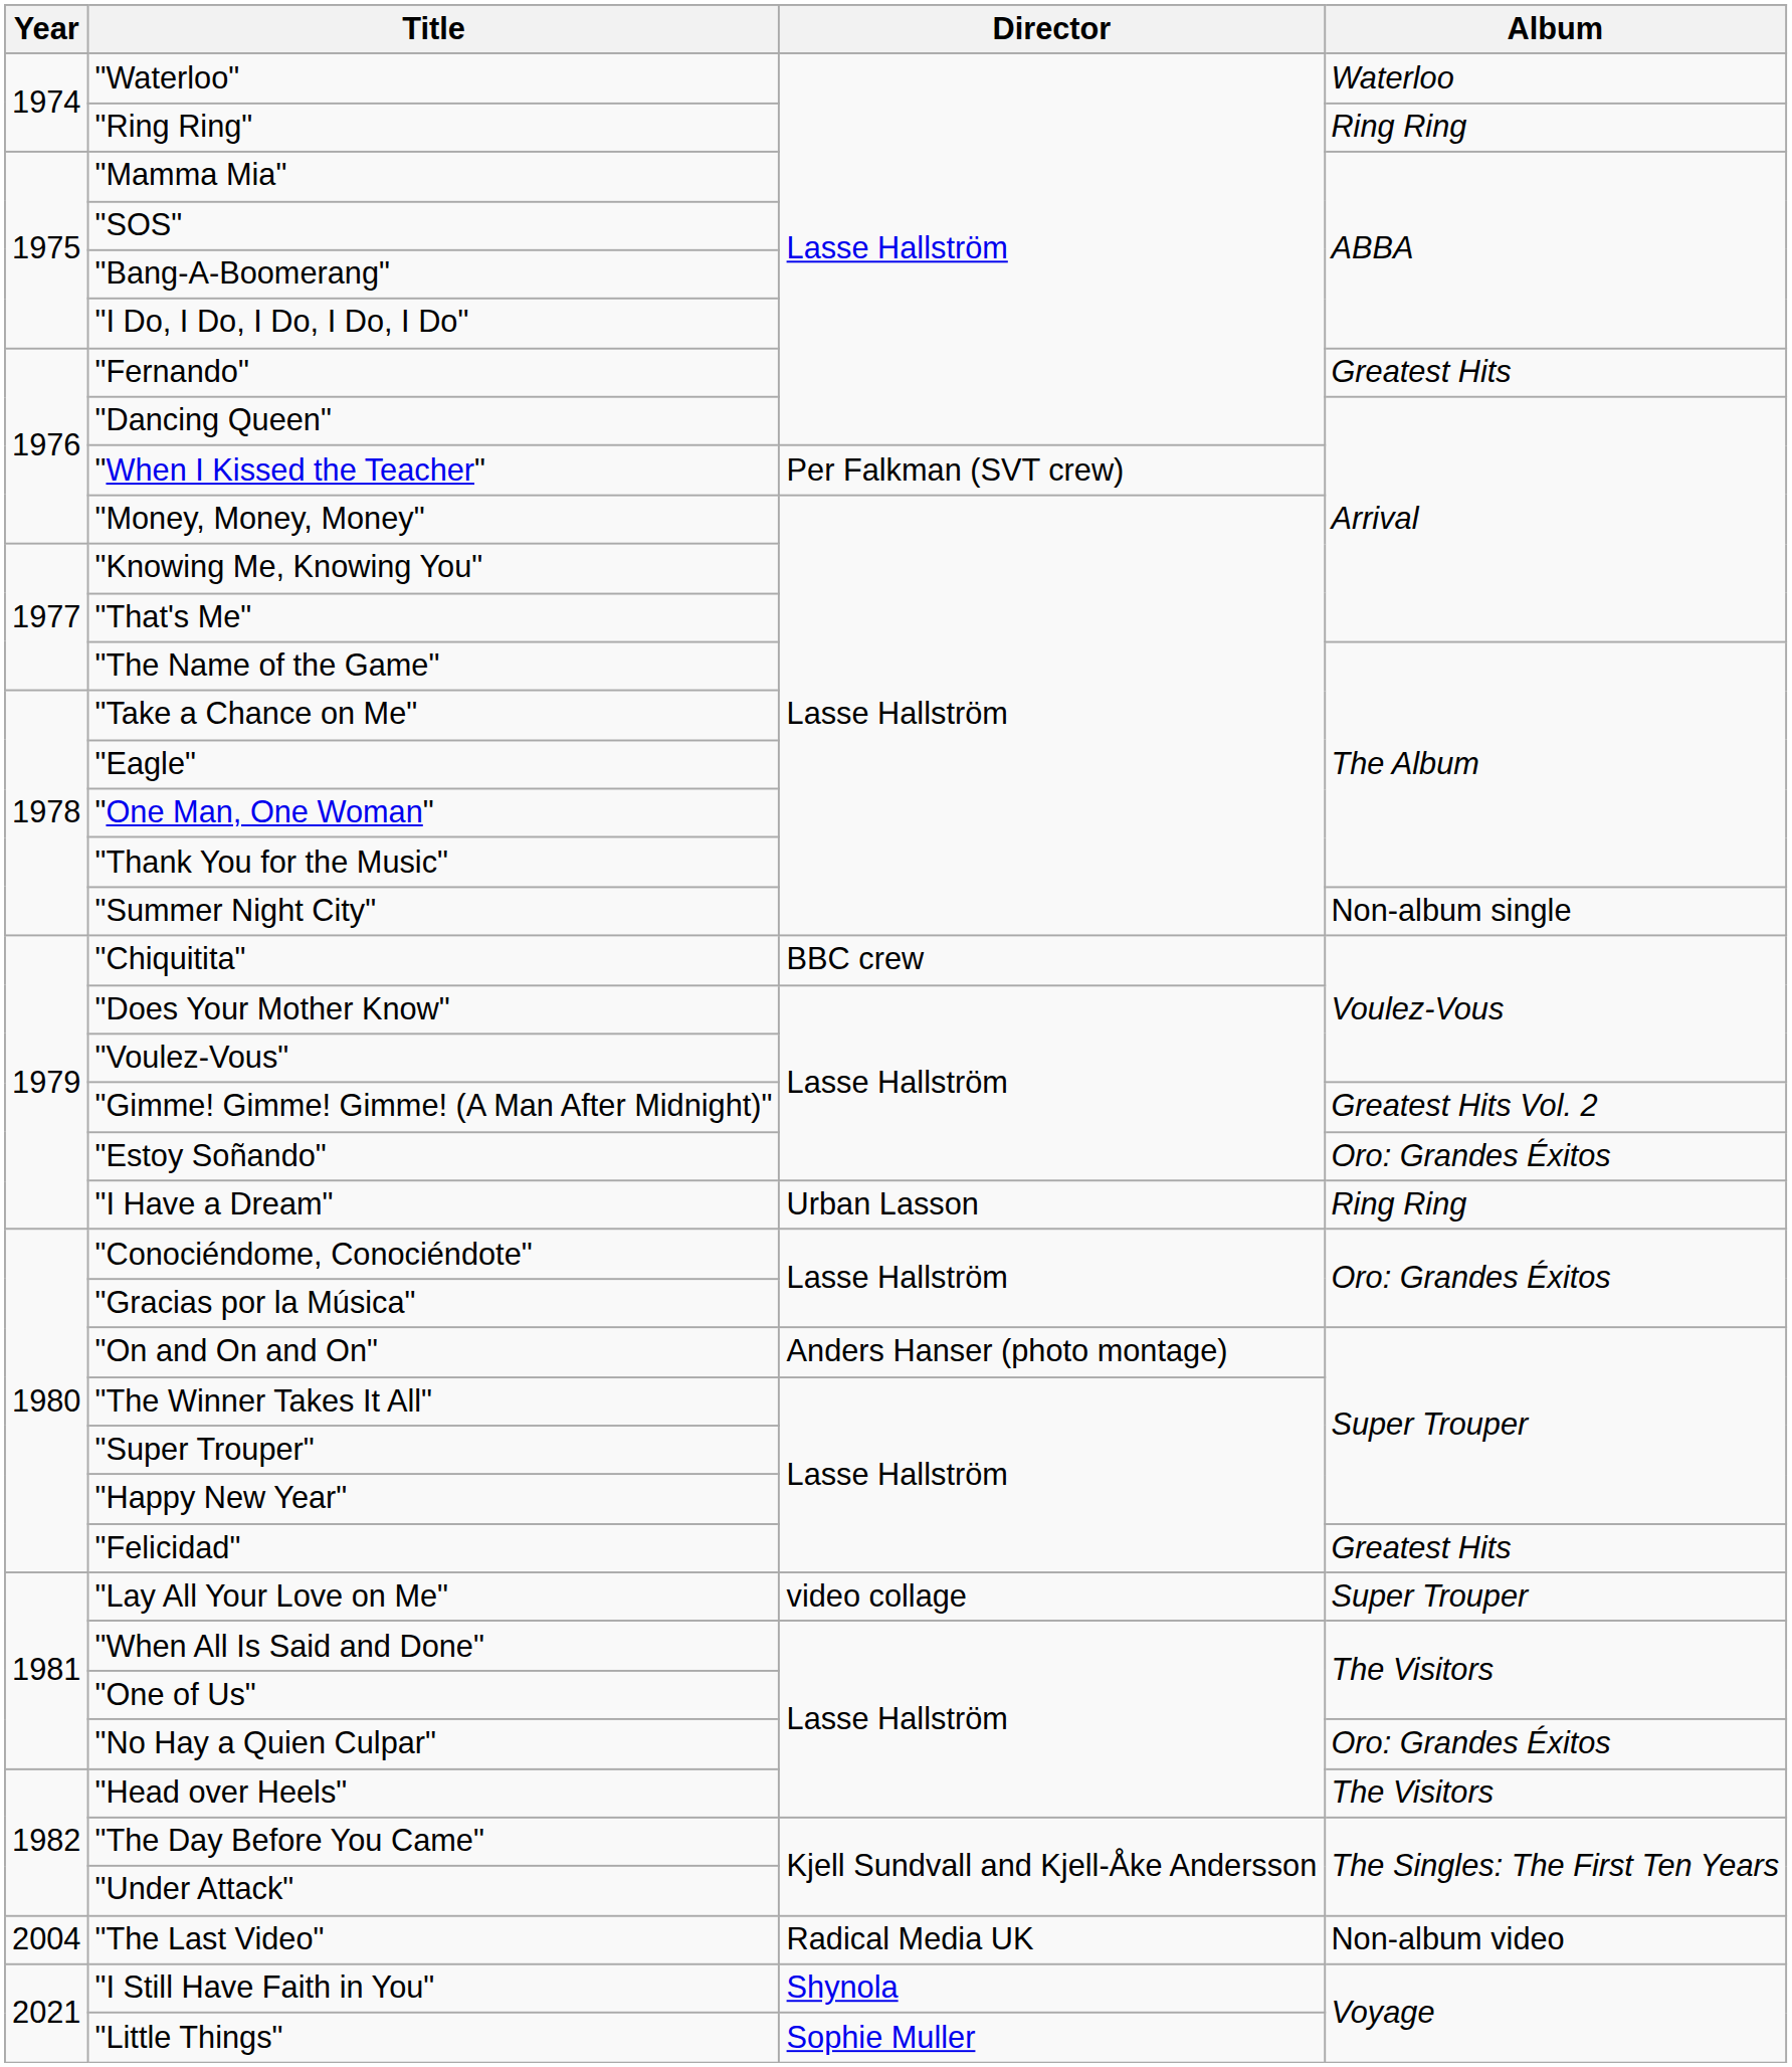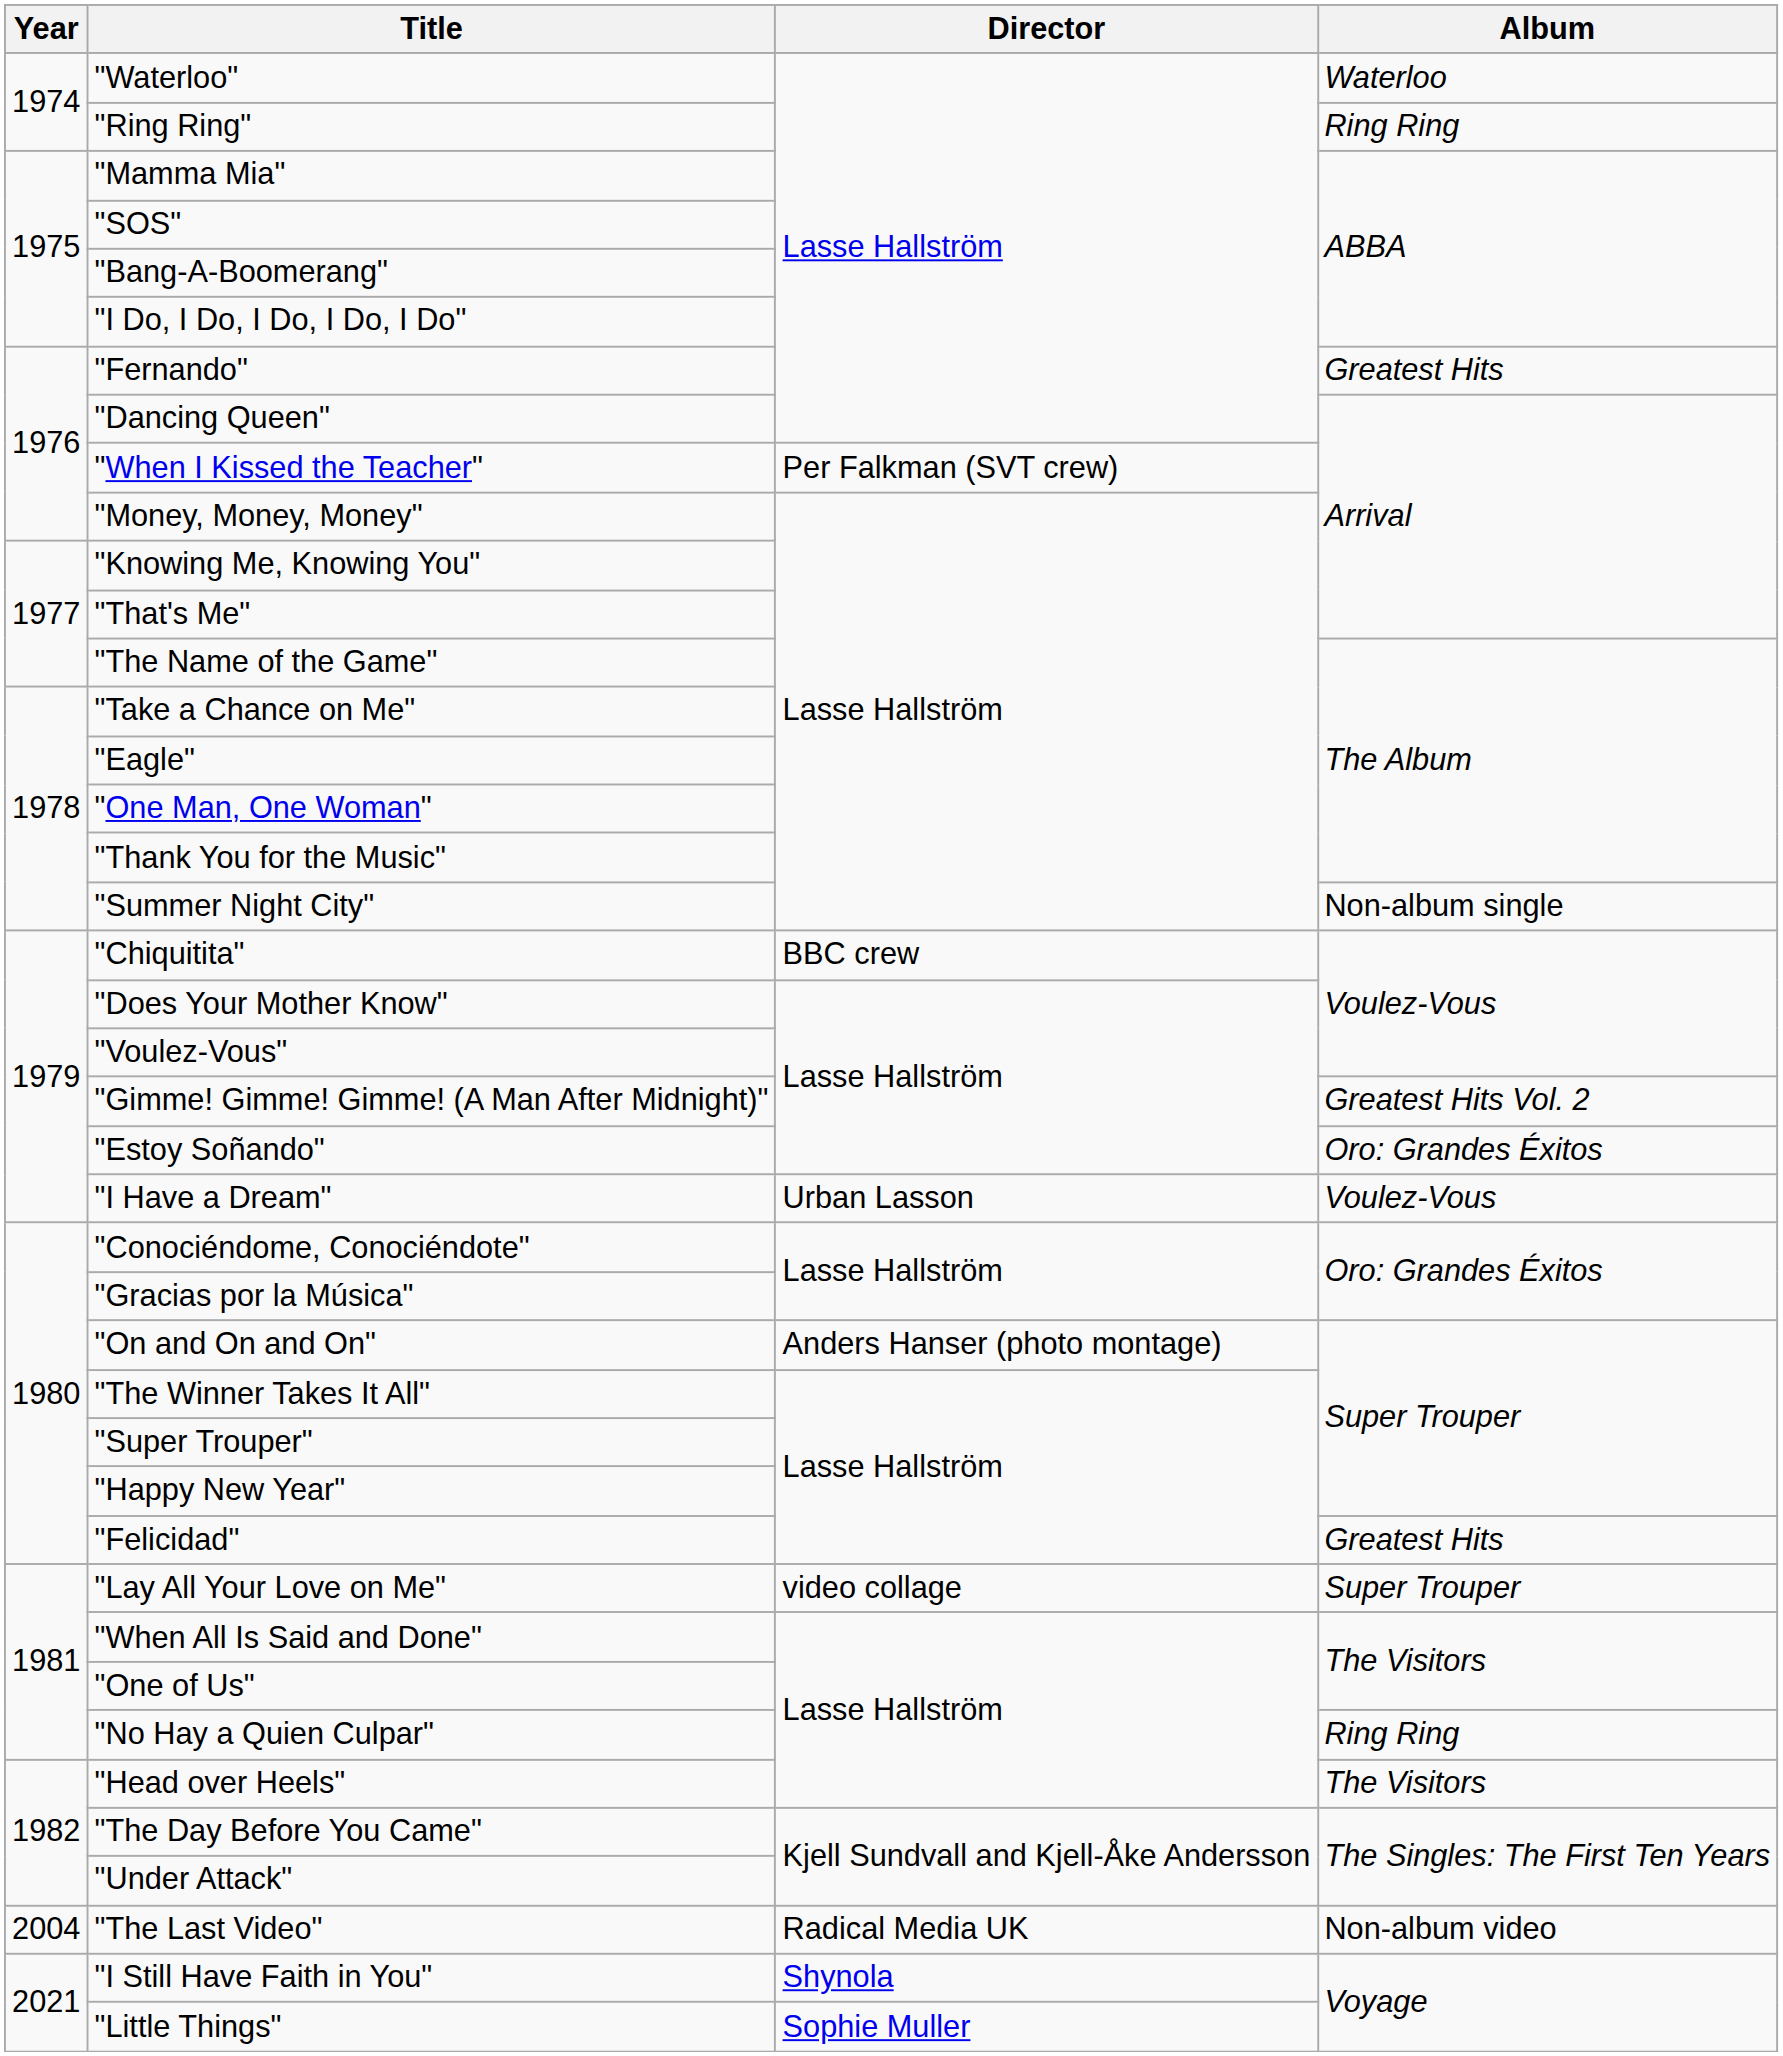 <table class="wikitable">
 <tr>
 <th>Year</th>
 <th>Title</th>
 <th>Director</th>
 <th>Album</th>
 </tr>
 <tr>
 <td rowspan="2">1974</td>
 <td>"Waterloo"</td>
 <td rowspan="8"><a href='#'>Lasse Hallström</a></td>
 <td><em>Waterloo</em></td>
 </tr>
 <tr>
 <td>"Ring Ring"</td>
 <td><em>Ring Ring</em></td>
 </tr>
 <tr>
 <td rowspan="4">1975</td>
 <td>"Mamma Mia"</td>
 <td rowspan="4"><em>ABBA</em></td>
 </tr>
 <tr>
 <td>"SOS"</td>
 </tr>
 <tr>
 <td>"Bang-A-Boomerang"</td>
 </tr>
 <tr>
 <td>"I Do, I Do, I Do, I Do, I Do"</td>
 </tr>
 <tr>
 <td rowspan="4">1976</td>
 <td>"Fernando"</td>
 <td><em>Greatest Hits</em></td>
 </tr>
 <tr>
 <td>"Dancing Queen"</td>
 <td rowspan="5"><em>Arrival</em></td>
 </tr>
 <tr>
 <td>"<a href='#'>When I Kissed the Teacher</a>"</td>
 <td>Per Falkman (SVT crew)</td>
 </tr>
 <tr>
 <td>"Money, Money, Money"</td>
 <td rowspan="9">Lasse Hallström</td>
 </tr>
 <tr>
 <td rowspan="3">1977</td>
 <td>"Knowing Me, Knowing You"</td>
 </tr>
 <tr>
 <td>"That's Me"</td>
 </tr>
 <tr>
 <td>"The Name of the Game"</td>
 <td rowspan="5"><em>The Album</em></td>
 </tr>
 <tr>
 <td rowspan="5">1978</td>
 <td>"Take a Chance on Me"</td>
 </tr>
 <tr>
 <td>"Eagle"</td>
 </tr>
 <tr>
 <td>"<a href='#'>One Man, One Woman</a>"</td>
 </tr>
 <tr>
 <td>"Thank You for the Music"</td>
 </tr>
 <tr>
 <td>"Summer Night City"</td>
 <td>Non-album single</td>
 </tr>
 <tr>
 <td rowspan="6">1979</td>
 <td>"Chiquitita"</td>
 <td>BBC crew</td>
 <td rowspan="3"><em>Voulez-Vous</em></td>
 </tr>
 <tr>
 <td>"Does Your Mother Know"</td>
 <td rowspan="4">Lasse Hallström</td>
 </tr>
 <tr>
 <td>"Voulez-Vous"</td>
 </tr>
 <tr>
 <td>"Gimme! Gimme! Gimme! (A Man After Midnight)"</td>
 <td><em>Greatest Hits Vol. 2</em></td>
 </tr>
 <tr>
 <td>"Estoy Soñando"</td>
 <td><em>Oro: Grandes Éxitos</em></td>
 </tr>
 <tr>
 <td>"I Have a Dream"</td>
 <td>Urban Lasson</td>
-<td><em>Ring Ring</em></td>
+<td><em>Voulez-Vous</em></td>
 </tr>
 <tr>
 <td rowspan="7">1980</td>
 <td>"Conociéndome, Conociéndote"</td>
 <td rowspan="2">Lasse Hallström</td>
 <td rowspan="2"><em>Oro: Grandes Éxitos</em></td>
 </tr>
 <tr>
 <td>"Gracias por la Música"</td>
 </tr>
 <tr>
 <td>"On and On and On"</td>
 <td>Anders Hanser (photo montage)</td>
 <td rowspan="4"><em>Super Trouper</em></td>
 </tr>
 <tr>
 <td>"The Winner Takes It All"</td>
 <td rowspan="4">Lasse Hallström</td>
 </tr>
 <tr>
 <td>"Super Trouper"</td>
 </tr>
 <tr>
 <td>"Happy New Year"</td>
 </tr>
 <tr>
 <td>"Felicidad"</td>
 <td><em>Greatest Hits</em></td>
 </tr>
 <tr>
 <td rowspan="4">1981</td>
 <td>"Lay All Your Love on Me"</td>
 <td>video collage</td>
 <td><em>Super Trouper</em></td>
 </tr>
 <tr>
 <td>"When All Is Said and Done"</td>
 <td rowspan="4">Lasse Hallström</td>
 <td rowspan="2"><em>The Visitors</em></td>
 </tr>
 <tr>
 <td>"One of Us"</td>
 </tr>
 <tr>
 <td>"No Hay a Quien Culpar"</td>
-<td><em>Oro: Grandes Éxitos</em></td>
+<td><em>Ring Ring</em></td>
 </tr>
 <tr>
 <td rowspan="3">1982</td>
 <td>"Head over Heels"</td>
 <td><em>The Visitors</em></td>
 </tr>
 <tr>
 <td>"The Day Before You Came"</td>
 <td rowspan="2">Kjell Sundvall and Kjell-Åke Andersson</td>
 <td rowspan="2"><em>The Singles: The First Ten Years</em></td>
 </tr>
 <tr>
 <td>"Under Attack"</td>
 </tr>
 <tr>
 <td>2004</td>
 <td>"The Last Video"</td>
 <td>Radical Media UK</td>
 <td>Non-album video</td>
 </tr>
 <tr>
 <td rowspan="2">2021</td>
 <td>"I Still Have Faith in You"</td>
 <td><a href='#'>Shynola</a></td>
 <td rowspan="2"><em>Voyage</em></td>
 </tr>
 <tr>
 <td>"Little Things"</td>
 <td><a href='#'>Sophie Muller</a></td>
 </tr>
 </table>
